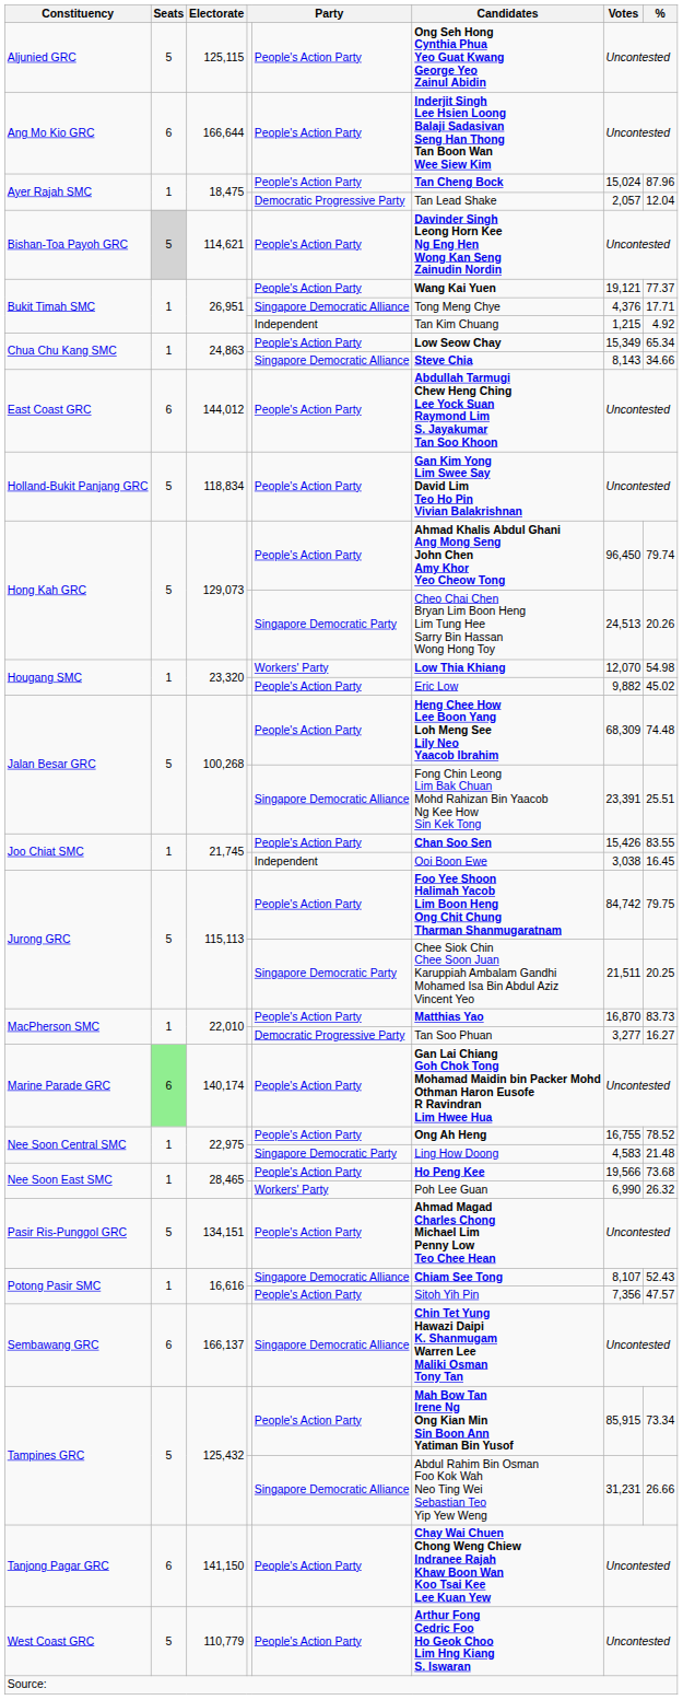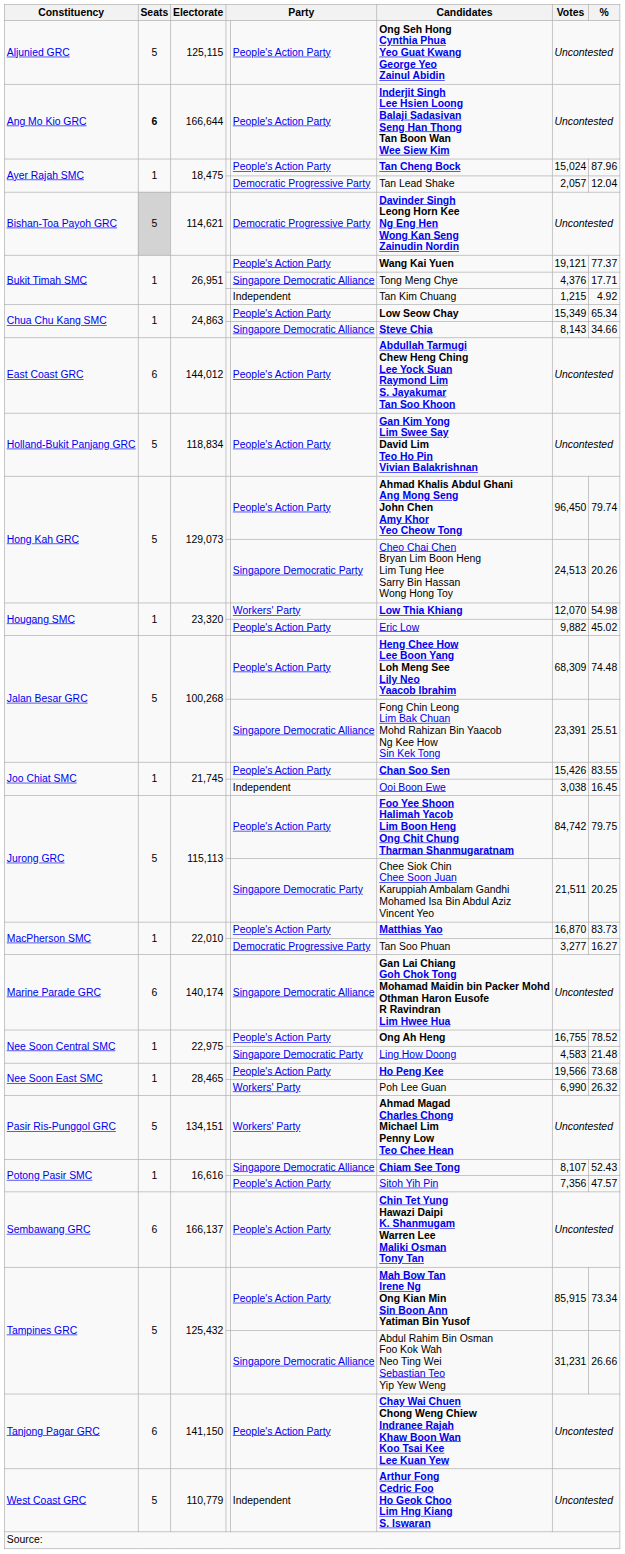 <table class="wikitable sortable">
 <tr>
 <th>Constituency</th>
 <th>Seats</th>
 <th>Electorate</th>
 <th colspan="2">Party</th>
 <th>Candidates</th>
 <th>Votes</th>
 <th>%</th>
 </tr>
 <tr>
 <td><a href='#'>Aljunied GRC</a></td>
 <td align=center>5</td>
 <td align=right>125,115</td>
 <td bgcolor=></td>
 <td><a href='#'>People's Action Party</a></td>
 <td><strong>Ong Seh Hong</strong><br><strong><a href='#'>Cynthia Phua</a></strong><br><strong><a href='#'>Yeo Guat Kwang</a></strong><br><strong><a href='#'>George Yeo</a></strong><br><strong><a href='#'>Zainul Abidin</a></strong></td>
 <td colspan="2"><em>Uncontested</em></td>
 </tr>
 <tr>
 <td><a href='#'>Ang Mo Kio GRC</a></td>
-<td align=center>6</td>
+<td align=center><strong>6</strong></td>
 <td align=right>166,644</td>
 <td bgcolor=></td>
 <td><a href='#'>People's Action Party</a></td>
 <td><a href='#'><strong>Inderjit Singh</strong></a><br><strong><a href='#'>Lee Hsien Loong</a></strong><br><strong><a href='#'>Balaji Sadasivan</a></strong><br><strong><a href='#'>Seng Han Thong</a></strong><br><strong>Tan Boon Wan</strong><br><strong><a href='#'>Wee Siew Kim</a></strong></td>
 <td colspan="2"><em>Uncontested</em></td>
 </tr>
 <tr>
 <td rowspan="2"><a href='#'>Ayer Rajah SMC</a></td>
 <td rowspan="2" align=center>1</td>
 <td rowspan="2" align=right>18,475</td>
 <td bgcolor=></td>
 <td><a href='#'>People's Action Party</a></td>
 <td><strong><a href='#'>Tan Cheng Bock</a></strong></td>
 <td align=right>15,024</td>
 <td align=right>87.96</td>
 </tr>
 <tr>
 <td bgcolor=></td>
 <td><a href='#'>Democratic Progressive Party</a></td>
 <td>Tan Lead Shake</td>
 <td align=right>2,057</td>
 <td align=right>12.04</td>
 </tr>
 <tr>
 <td><a href='#'>Bishan-Toa Payoh GRC</a></td>
 <td align=center style="background: lightgrey;">5</td>
 <td align=right>114,621</td>
 <td bgcolor=></td>
-<td><a href='#'>People's Action Party</a></td>
+<td><a href='#'>Democratic Progressive Party</a></td>
 <td><strong><a href='#'>Davinder Singh</a></strong><br><strong>Leong Horn Kee</strong><br><strong><a href='#'>Ng Eng Hen</a></strong><br><strong><a href='#'>Wong Kan Seng</a></strong><br><strong><a href='#'>Zainudin Nordin</a></strong></td>
 <td colspan="2"><em>Uncontested</em></td>
 </tr>
 <tr>
 <td rowspan="3"><a href='#'>Bukit Timah SMC</a></td>
 <td rowspan="3" align=center>1</td>
 <td rowspan="3" align=right>26,951</td>
 <td bgcolor=></td>
 <td><a href='#'>People's Action Party</a></td>
 <td><strong>Wang Kai Yuen</strong></td>
 <td align=right>19,121</td>
 <td align=right>77.37</td>
 </tr>
 <tr>
 <td bgcolor=></td>
 <td><a href='#'>Singapore Democratic Alliance</a></td>
 <td>Tong Meng Chye</td>
 <td align=right>4,376</td>
 <td align=right>17.71</td>
 </tr>
 <tr>
 <td bgcolor=></td>
 <td>Independent</td>
 <td>Tan Kim Chuang</td>
 <td align=right>1,215</td>
 <td align=right>4.92</td>
 </tr>
 <tr>
 <td rowspan="2"><a href='#'>Chua Chu Kang SMC</a></td>
 <td rowspan="2" align=center>1</td>
 <td rowspan="2" align=right>24,863</td>
 <td bgcolor=></td>
 <td><a href='#'>People's Action Party</a></td>
 <td><strong>Low Seow Chay</strong></td>
 <td align=right>15,349</td>
 <td align=right>65.34</td>
 </tr>
 <tr>
 <td bgcolor=></td>
 <td><a href='#'>Singapore Democratic Alliance</a></td>
 <td><strong><a href='#'>Steve Chia</a></strong></td>
 <td align=right>8,143</td>
 <td align=right>34.66</td>
 </tr>
 <tr>
 <td><a href='#'>East Coast GRC</a></td>
 <td align=center>6</td>
 <td align=right>144,012</td>
 <td bgcolor=></td>
 <td><a href='#'>People's Action Party</a></td>
 <td><strong><a href='#'>Abdullah Tarmugi</a><br>Chew Heng Ching</strong><br><strong><a href='#'>Lee Yock Suan</a></strong><br><strong><a href='#'>Raymond Lim</a><br><a href='#'>S. Jayakumar</a><br><a href='#'>Tan Soo Khoon</a></strong></td>
 <td colspan="2"><em>Uncontested</em></td>
 </tr>
 <tr>
 <td><a href='#'>Holland-Bukit Panjang GRC</a></td>
 <td align=center>5</td>
 <td align=right>118,834</td>
 <td bgcolor=></td>
 <td><a href='#'>People's Action Party</a></td>
 <td><strong><a href='#'>Gan Kim Yong</a></strong><br><strong><a href='#'>Lim Swee Say</a></strong><br><strong>David Lim</strong><br><strong><a href='#'>Teo Ho Pin</a></strong><br><strong><a href='#'>Vivian Balakrishnan</a></strong></td>
 <td colspan="2"><em>Uncontested</em></td>
 </tr>
 <tr>
 <td rowspan="2"><a href='#'>Hong Kah GRC</a></td>
 <td rowspan="2" align=center>5</td>
 <td rowspan="2" align=right>129,073</td>
 <td bgcolor=></td>
 <td><a href='#'>People's Action Party</a></td>
 <td><strong>Ahmad Khalis Abdul Ghani</strong><br><strong><a href='#'>Ang Mong Seng</a></strong><br><strong>John Chen</strong><br><strong><a href='#'>Amy Khor</a></strong><br><strong><a href='#'>Yeo Cheow Tong</a></strong></td>
 <td align=right>96,450</td>
 <td align=right>79.74</td>
 </tr>
 <tr>
 <td bgcolor=></td>
 <td><a href='#'>Singapore Democratic Party</a></td>
 <td><a href='#'>Cheo Chai Chen</a><br>Bryan Lim Boon Heng<br>Lim Tung Hee<br>Sarry Bin Hassan<br>Wong Hong Toy</td>
 <td align=right>24,513</td>
 <td align=right>20.26</td>
 </tr>
 <tr>
 <td rowspan="2"><a href='#'>Hougang SMC</a></td>
 <td rowspan="2" align=center>1</td>
 <td rowspan="2" align=right>23,320</td>
 <td bgcolor=></td>
 <td><a href='#'>Workers' Party</a></td>
 <td><strong><a href='#'>Low Thia Khiang</a></strong></td>
 <td align=right>12,070</td>
 <td align=right>54.98</td>
 </tr>
 <tr>
 <td bgcolor=></td>
 <td><a href='#'>People's Action Party</a></td>
 <td><a href='#'>Eric Low</a></td>
 <td align=right>9,882</td>
 <td align=right>45.02</td>
 </tr>
 <tr>
 <td rowspan="2"><a href='#'>Jalan Besar GRC</a></td>
 <td rowspan="2" align=center>5</td>
 <td rowspan="2" align=right>100,268</td>
 <td bgcolor=></td>
 <td><a href='#'>People's Action Party</a></td>
 <td><strong><a href='#'>Heng Chee How</a></strong><br><strong><a href='#'>Lee Boon Yang</a></strong><br><strong>Loh Meng See</strong><br><strong><a href='#'>Lily Neo</a></strong><br><strong><a href='#'>Yaacob Ibrahim</a></strong></td>
 <td align=right>68,309</td>
 <td align=right>74.48</td>
 </tr>
 <tr>
 <td bgcolor=></td>
 <td><a href='#'>Singapore Democratic Alliance</a></td>
 <td>Fong Chin Leong<br><a href='#'>Lim Bak Chuan</a><br>Mohd Rahizan Bin Yaacob<br>Ng Kee How<br><a href='#'>Sin Kek Tong</a></td>
 <td align=right>23,391</td>
 <td align=right>25.51</td>
 </tr>
 <tr>
 <td rowspan="2"><a href='#'>Joo Chiat SMC</a></td>
 <td rowspan="2" align=center>1</td>
 <td rowspan="2" align=right>21,745</td>
 <td bgcolor=></td>
 <td><a href='#'>People's Action Party</a></td>
 <td><strong><a href='#'>Chan Soo Sen</a></strong></td>
 <td align=right>15,426</td>
 <td align=right>83.55</td>
 </tr>
 <tr>
 <td bgcolor=></td>
 <td>Independent</td>
 <td><a href='#'>Ooi Boon Ewe</a></td>
 <td align=right>3,038</td>
 <td align=right>16.45</td>
 </tr>
 <tr>
 <td rowspan="2"><a href='#'>Jurong GRC</a></td>
 <td rowspan="2" align=center>5</td>
 <td rowspan="2" align=right>115,113</td>
 <td bgcolor=></td>
 <td><a href='#'>People's Action Party</a></td>
 <td><strong><a href='#'>Foo Yee Shoon</a><br><a href='#'>Halimah Yacob</a><br><a href='#'>Lim Boon Heng</a><br><a href='#'>Ong Chit Chung</a><br><a href='#'>Tharman Shanmugaratnam</a></strong></td>
 <td align=right>84,742</td>
 <td align=right>79.75</td>
 </tr>
 <tr>
 <td bgcolor=></td>
 <td><a href='#'>Singapore Democratic Party</a></td>
 <td>Chee Siok Chin<br><a href='#'>Chee Soon Juan</a><br>Karuppiah Ambalam Gandhi<br>Mohamed Isa Bin Abdul Aziz<br>Vincent Yeo</td>
 <td align=right>21,511</td>
 <td align=right>20.25</td>
 </tr>
 <tr>
 <td rowspan="2"><a href='#'>MacPherson SMC</a></td>
 <td rowspan="2" align=center>1</td>
 <td rowspan="2" align=right>22,010</td>
 <td bgcolor=></td>
 <td><a href='#'>People's Action Party</a></td>
 <td><strong><a href='#'>Matthias Yao</a></strong></td>
 <td align=right>16,870</td>
 <td align=right>83.73</td>
 </tr>
 <tr>
 <td bgcolor=></td>
 <td><a href='#'>Democratic Progressive Party</a></td>
 <td>Tan Soo Phuan</td>
 <td align=right>3,277</td>
 <td align=right>16.27</td>
 </tr>
 <tr>
 <td><a href='#'>Marine Parade GRC</a></td>
-<td align=center style="background: lightgreen;">6</td>
+<td align=center>6</td>
 <td align=right>140,174</td>
 <td bgcolor=></td>
-<td><a href='#'>People's Action Party</a></td>
+<td><a href='#'>Singapore Democratic Alliance</a></td>
 <td><strong>Gan Lai Chiang</strong><br><strong><a href='#'>Goh Chok Tong</a></strong><br><strong>Mohamad Maidin bin Packer Mohd</strong><br><strong>Othman Haron Eusofe</strong><br><strong>R Ravindran</strong><br><strong><a href='#'>Lim Hwee Hua</a></strong></td>
 <td colspan="2"><em>Uncontested</em></td>
 </tr>
 <tr>
 <td rowspan="2"><a href='#'>Nee Soon Central SMC</a></td>
 <td rowspan="2" align=center>1</td>
 <td rowspan="2" align=right>22,975</td>
 <td bgcolor=></td>
 <td><a href='#'>People's Action Party</a></td>
 <td><strong>Ong Ah Heng</strong></td>
 <td align=right>16,755</td>
 <td align=right>78.52</td>
 </tr>
 <tr>
 <td bgcolor=></td>
 <td><a href='#'>Singapore Democratic Party</a></td>
 <td><a href='#'>Ling How Doong</a></td>
 <td align=right>4,583</td>
 <td align=right>21.48</td>
 </tr>
 <tr>
 <td rowspan="2"><a href='#'>Nee Soon East SMC</a></td>
 <td rowspan="2" align=center>1</td>
 <td rowspan="2" align=right>28,465</td>
 <td bgcolor=></td>
 <td><a href='#'>People's Action Party</a></td>
 <td><strong><a href='#'>Ho Peng Kee</a></strong></td>
 <td align=right>19,566</td>
 <td align=right>73.68</td>
 </tr>
 <tr>
 <td bgcolor=></td>
 <td><a href='#'>Workers' Party</a></td>
 <td>Poh Lee Guan</td>
 <td align=right>6,990</td>
 <td align=right>26.32</td>
 </tr>
 <tr>
 <td><a href='#'>Pasir Ris-Punggol GRC</a></td>
 <td align=center>5</td>
 <td align=right>134,151</td>
 <td bgcolor=></td>
-<td><a href='#'>People's Action Party</a></td>
+<td><a href='#'>Workers' Party</a></td>
 <td><strong>Ahmad Magad<br><a href='#'>Charles Chong</a><br>Michael Lim<br>Penny Low<br><a href='#'>Teo Chee Hean</a></strong></td>
 <td colspan="2"><em>Uncontested</em></td>
 </tr>
 <tr>
 <td rowspan="2"><a href='#'>Potong Pasir SMC</a></td>
 <td rowspan="2" align=center>1</td>
 <td rowspan="2" align=right>16,616</td>
 <td bgcolor=></td>
 <td><a href='#'>Singapore Democratic Alliance</a></td>
 <td><strong><a href='#'>Chiam See Tong</a></strong></td>
 <td align=right>8,107</td>
 <td align=right>52.43</td>
 </tr>
 <tr>
 <td bgcolor=></td>
 <td><a href='#'>People's Action Party</a></td>
 <td><a href='#'>Sitoh Yih Pin</a></td>
 <td align=right>7,356</td>
 <td align=right>47.57</td>
 </tr>
 <tr>
 <td><a href='#'>Sembawang GRC</a></td>
 <td align=center>6</td>
 <td align=right>166,137</td>
 <td bgcolor=></td>
-<td><a href='#'>Singapore Democratic Alliance</a></td>
+<td><a href='#'>People's Action Party</a></td>
 <td><strong><a href='#'>Chin Tet Yung</a></strong><br><strong>Hawazi Daipi</strong><br><strong><a href='#'>K. Shanmugam</a></strong><br><strong>Warren Lee</strong> <br><strong><a href='#'>Maliki Osman</a></strong><br><strong><a href='#'>Tony Tan</a></strong></td>
 <td colspan="2"><em>Uncontested</em></td>
 </tr>
 <tr>
 <td rowspan="2"><a href='#'>Tampines GRC</a></td>
 <td rowspan="2" align=center>5</td>
 <td rowspan="2" align=right>125,432</td>
 <td bgcolor=></td>
 <td><a href='#'>People's Action Party</a></td>
 <td><strong><a href='#'>Mah Bow Tan</a></strong><br><strong><a href='#'>Irene Ng</a></strong><br><strong>Ong Kian Min</strong><br><strong><a href='#'>Sin Boon Ann</a></strong><br><strong>Yatiman Bin Yusof</strong></td>
 <td align=right>85,915</td>
 <td align=right>73.34</td>
 </tr>
 <tr>
 <td bgcolor=></td>
 <td><a href='#'>Singapore Democratic Alliance</a></td>
 <td>Abdul Rahim Bin Osman<br>Foo Kok Wah<br>Neo Ting Wei<br><a href='#'>Sebastian Teo</a> <br>Yip Yew Weng</td>
 <td align=right>31,231</td>
 <td align=right>26.66</td>
 </tr>
 <tr>
 <td><a href='#'>Tanjong Pagar GRC</a></td>
 <td align=center>6</td>
 <td align=right>141,150</td>
 <td bgcolor=></td>
 <td><a href='#'>People's Action Party</a></td>
 <td><strong><a href='#'>Chay Wai Chuen</a></strong><br><strong>Chong Weng Chiew</strong><br><strong><a href='#'>Indranee Rajah</a></strong><br><strong><a href='#'>Khaw Boon Wan</a><br><a href='#'>Koo Tsai Kee</a><br><a href='#'>Lee Kuan Yew</a></strong></td>
 <td colspan="2"><em>Uncontested</em></td>
 </tr>
 <tr>
 <td><a href='#'>West Coast GRC</a></td>
 <td align=center>5</td>
 <td align=right>110,779</td>
 <td bgcolor=></td>
-<td><a href='#'>People's Action Party</a></td>
+<td>Independent</td>
 <td><strong><a href='#'>Arthur Fong</a></strong><br><strong><a href='#'>Cedric Foo</a></strong><br><strong><a href='#'>Ho Geok Choo</a></strong><br><strong><a href='#'>Lim Hng Kiang</a></strong><br><strong><a href='#'>S. Iswaran</a></strong></td>
 <td colspan="2"><em>Uncontested</em></td>
 </tr>
 <tr class="sortbottom">
 <td colspan="8">Source: </td>
 </tr>
 </table>
